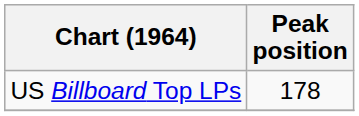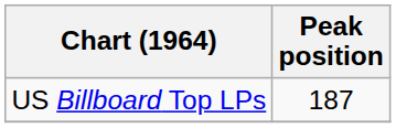 <table class="wikitable">
 <tr>
 <th>Chart (1964)</th>
 <th>Peak<br>position</th>
 </tr>
 <tr>
 <td>US <a href='#'><em>Billboard</em> Top LPs</a></td>
-<td align="center">178</td>
+<td align="center">187</td>
 </tr>
 <tr>
 </tr>
 </table>
